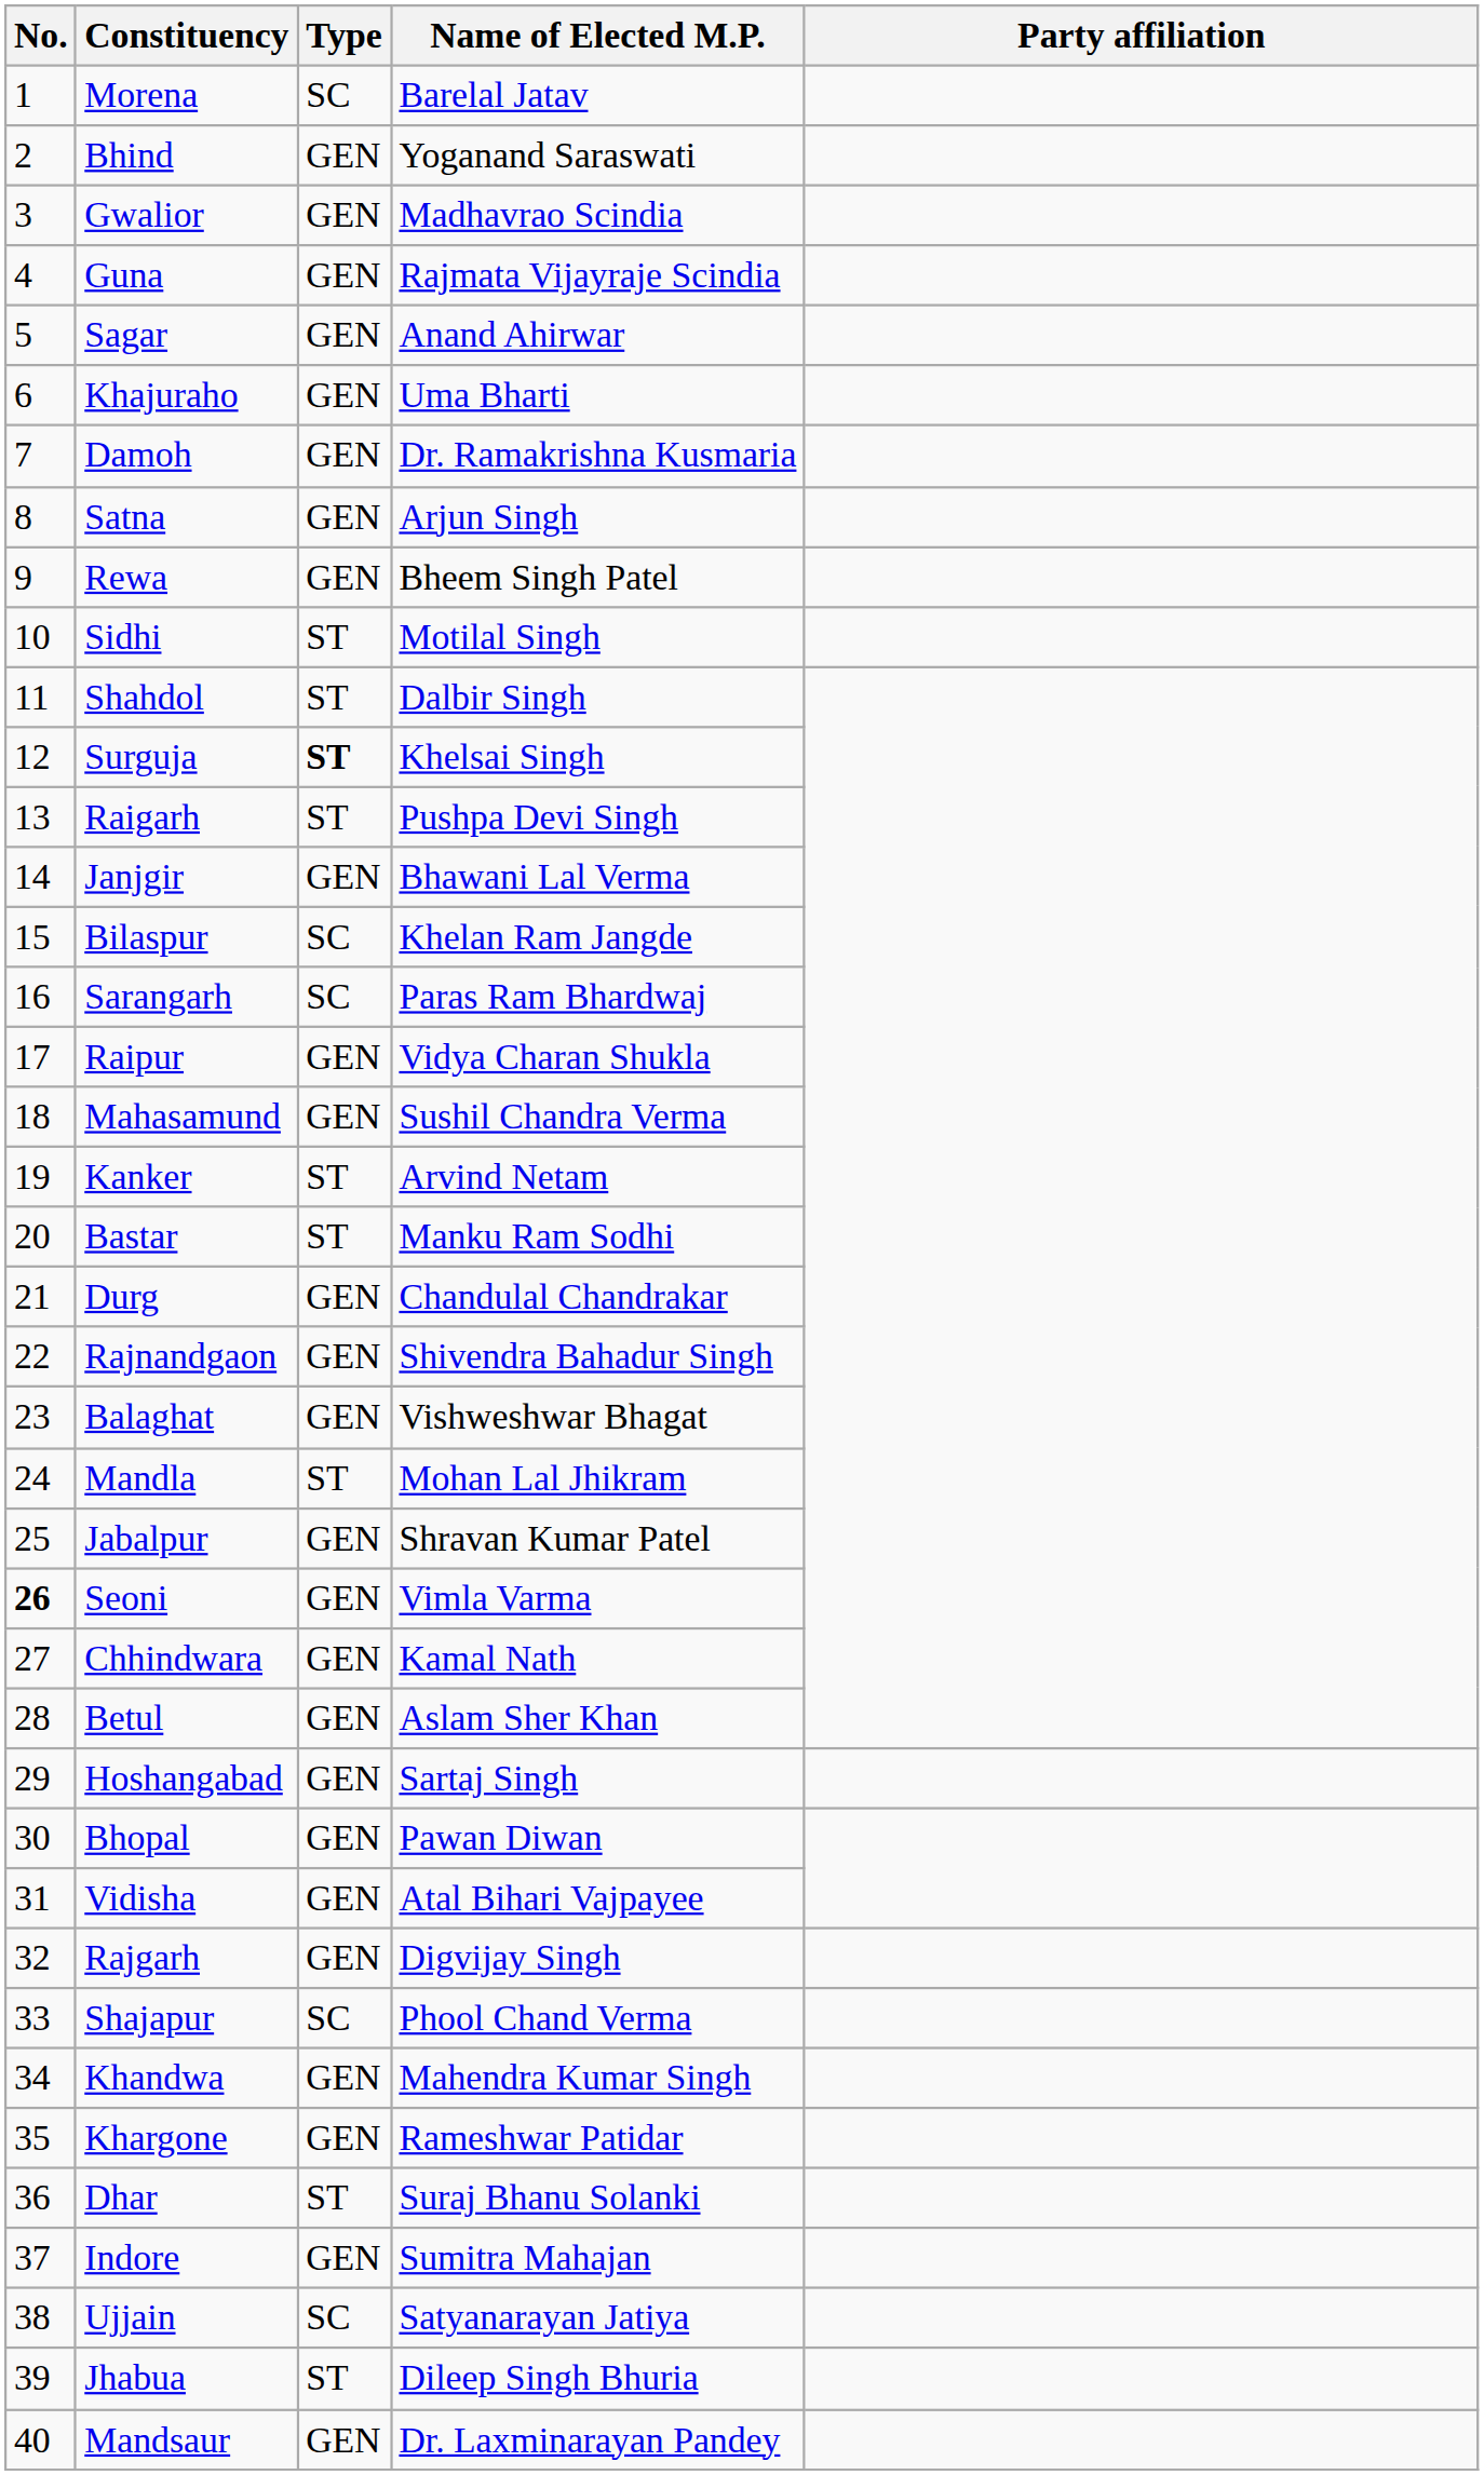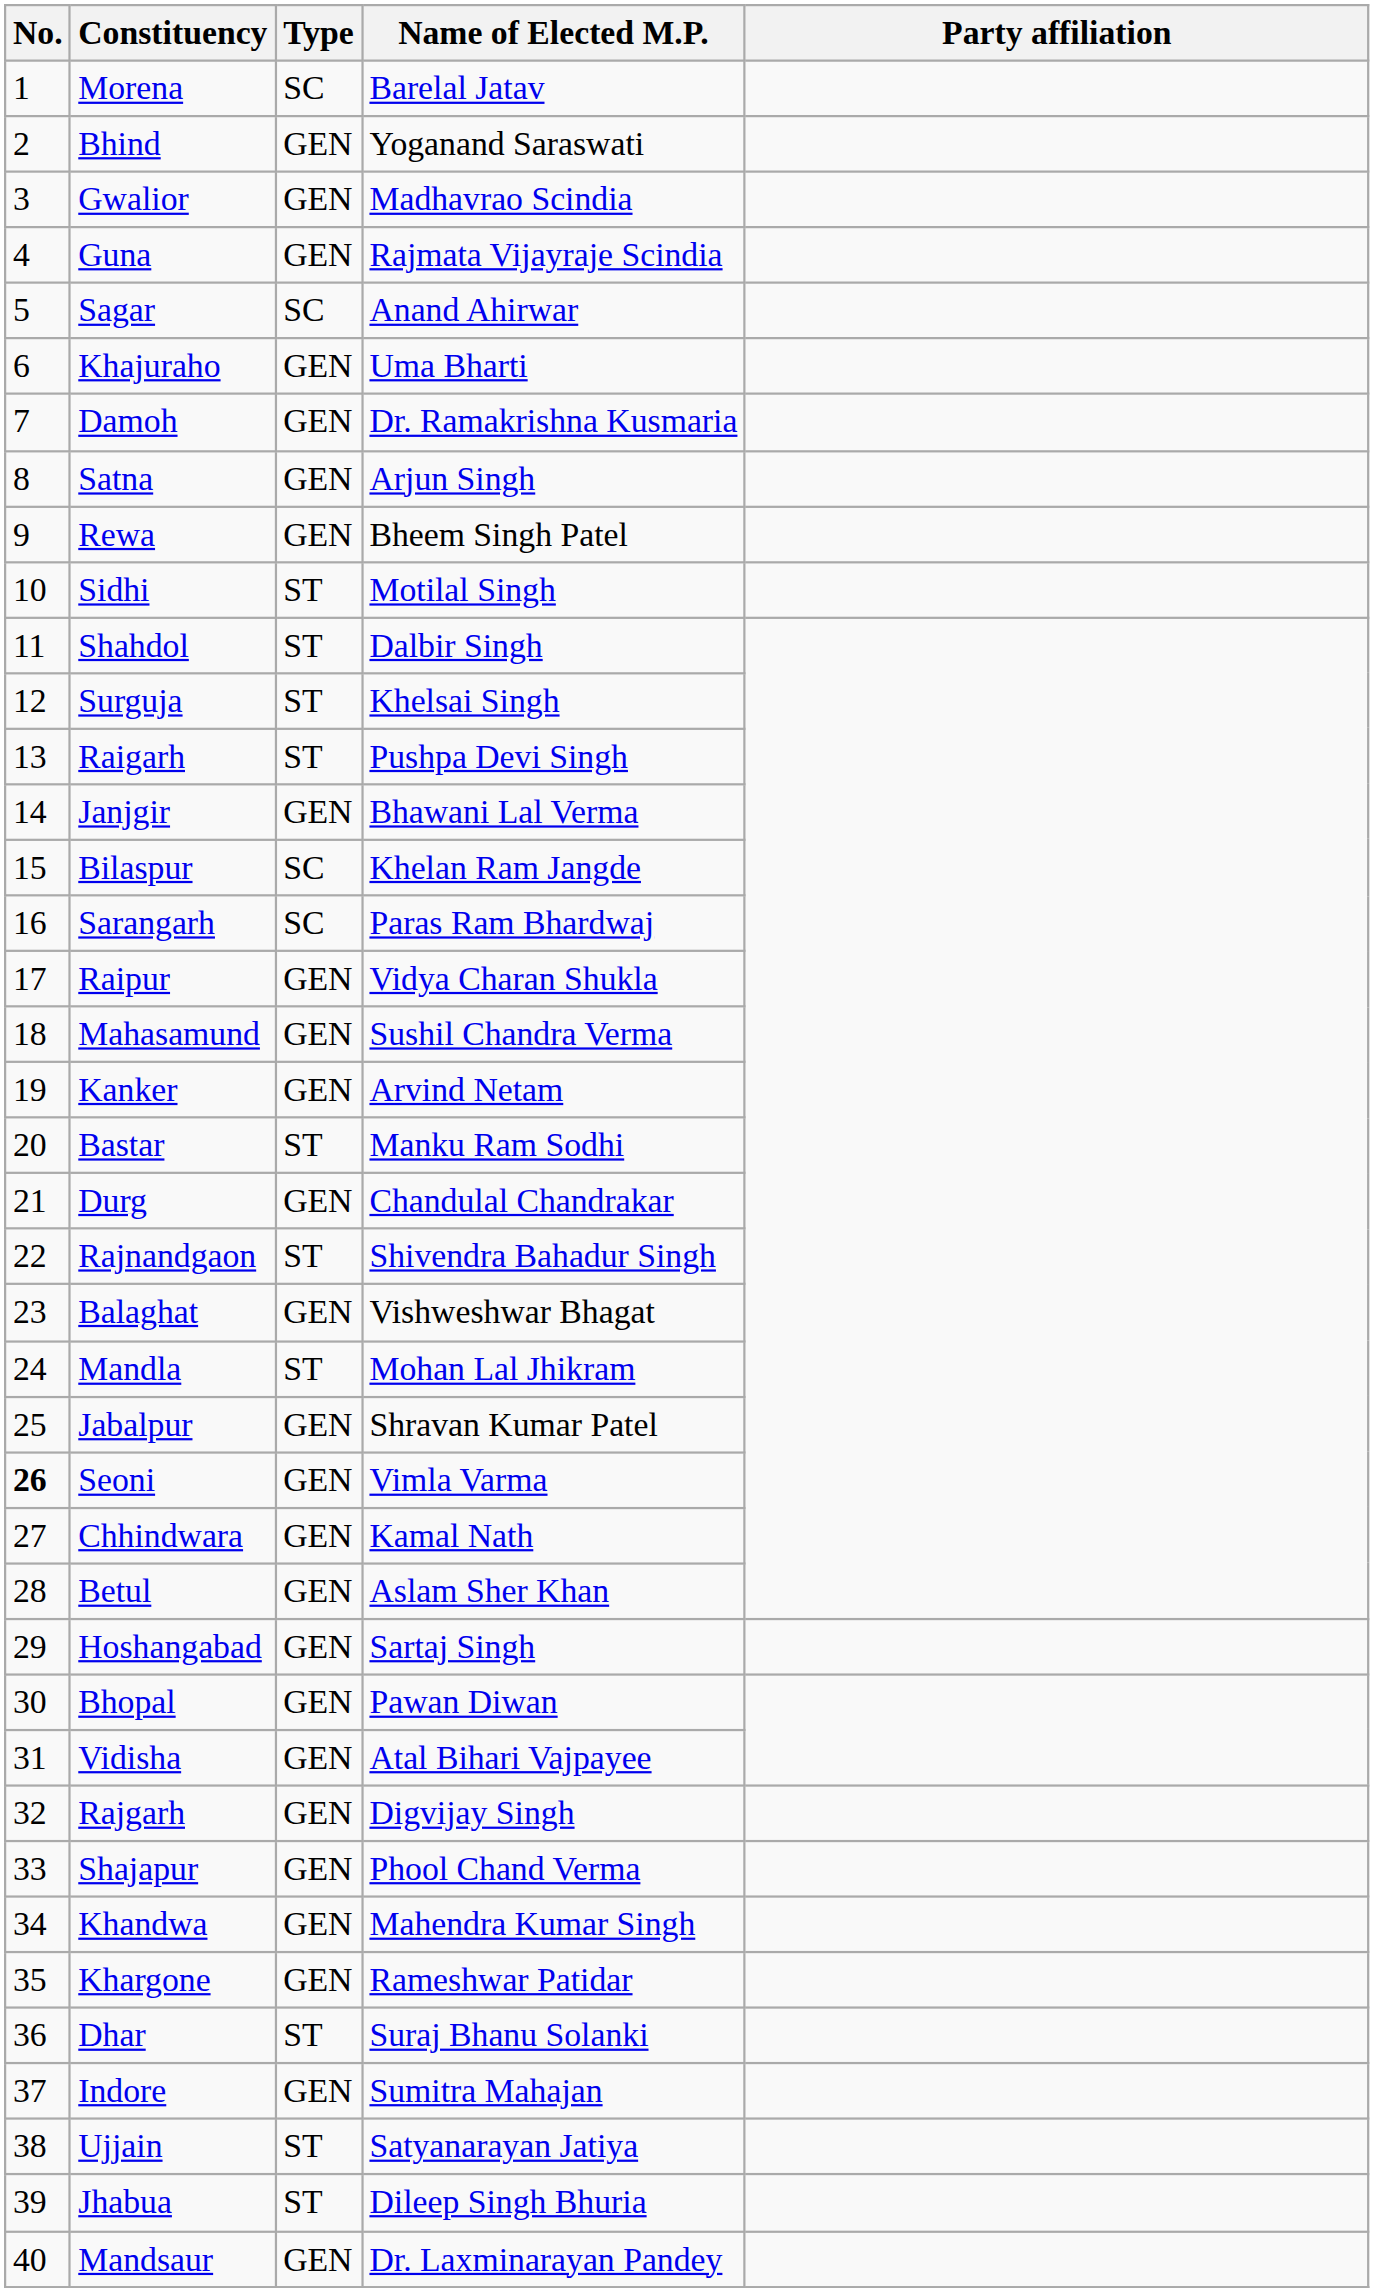 <table class="wikitable" style="font-size:95%;">
 <tr>
 <th>No.</th>
 <th>Constituency</th>
 <th>Type</th>
 <th>Name of Elected M.P.</th>
 <th colspan="2" style="width:18em">Party affiliation</th>
 </tr>
 <tr>
 <td>1</td>
 <td><a href='#'>Morena</a></td>
 <td>SC</td>
 <td><a href='#'>Barelal Jatav</a></td>
 <td></td>
 </tr>
 <tr>
 <td>2</td>
 <td><a href='#'>Bhind</a></td>
 <td>GEN</td>
 <td>Yoganand Saraswati</td>
 <td></td>
 </tr>
 <tr>
 <td>3</td>
 <td><a href='#'>Gwalior</a></td>
 <td>GEN</td>
 <td><a href='#'>Madhavrao Scindia</a></td>
 <td></td>
 </tr>
 <tr>
 <td>4</td>
 <td><a href='#'>Guna</a></td>
 <td>GEN</td>
 <td><a href='#'>Rajmata Vijayraje Scindia</a></td>
 <td></td>
 </tr>
 <tr>
 <td>5</td>
 <td><a href='#'>Sagar</a></td>
-<td>GEN</td>
+<td>SC</td>
 <td><a href='#'>Anand Ahirwar</a></td>
 <td></td>
 </tr>
 <tr>
 <td>6</td>
 <td><a href='#'>Khajuraho</a></td>
 <td>GEN</td>
 <td><a href='#'>Uma Bharti</a></td>
 <td></td>
 </tr>
 <tr>
 <td>7</td>
 <td><a href='#'>Damoh</a></td>
 <td>GEN</td>
 <td><a href='#'>Dr. Ramakrishna Kusmaria</a></td>
 </tr>
 <tr>
 <td>8</td>
 <td><a href='#'>Satna</a></td>
 <td>GEN</td>
 <td><a href='#'>Arjun Singh</a></td>
 <td></td>
 </tr>
 <tr>
 <td>9</td>
 <td><a href='#'>Rewa</a></td>
 <td>GEN</td>
 <td>Bheem Singh Patel</td>
 <td></td>
 </tr>
 <tr>
 <td>10</td>
 <td><a href='#'>Sidhi</a></td>
 <td>ST</td>
 <td><a href='#'>Motilal Singh</a></td>
 <td></td>
 </tr>
 <tr>
 <td>11</td>
 <td><a href='#'>Shahdol</a></td>
 <td>ST</td>
 <td><a href='#'>Dalbir Singh</a></td>
 </tr>
 <tr>
 <td>12</td>
 <td><a href='#'>Surguja</a></td>
-<td><strong>ST</strong></td>
+<td>ST</td>
 <td><a href='#'>Khelsai Singh</a></td>
 </tr>
 <tr>
 <td>13</td>
 <td><a href='#'>Raigarh</a></td>
 <td>ST</td>
 <td><a href='#'>Pushpa Devi Singh</a></td>
 </tr>
 <tr>
 <td>14</td>
 <td><a href='#'>Janjgir</a></td>
 <td>GEN</td>
 <td><a href='#'>Bhawani Lal Verma</a></td>
 </tr>
 <tr>
 <td>15</td>
 <td><a href='#'>Bilaspur</a></td>
 <td>SC</td>
 <td><a href='#'>Khelan Ram Jangde</a></td>
 </tr>
 <tr>
 <td>16</td>
 <td><a href='#'>Sarangarh</a></td>
 <td>SC</td>
 <td><a href='#'>Paras Ram Bhardwaj</a></td>
 </tr>
 <tr>
 <td>17</td>
 <td><a href='#'>Raipur</a></td>
 <td>GEN</td>
 <td><a href='#'>Vidya Charan Shukla</a></td>
 </tr>
 <tr>
 <td>18</td>
 <td><a href='#'>Mahasamund</a></td>
 <td>GEN</td>
 <td><a href='#'>Sushil Chandra Verma</a></td>
 </tr>
 <tr>
 <td>19</td>
 <td><a href='#'>Kanker</a></td>
-<td>ST</td>
+<td>GEN</td>
 <td><a href='#'>Arvind Netam</a></td>
 </tr>
 <tr>
 <td>20</td>
 <td><a href='#'>Bastar</a></td>
 <td>ST</td>
 <td><a href='#'>Manku Ram Sodhi</a></td>
 </tr>
 <tr>
 <td>21</td>
 <td><a href='#'>Durg</a></td>
 <td>GEN</td>
 <td><a href='#'>Chandulal Chandrakar</a></td>
 </tr>
 <tr>
 <td>22</td>
 <td><a href='#'>Rajnandgaon</a></td>
-<td>GEN</td>
+<td>ST</td>
 <td><a href='#'>Shivendra Bahadur Singh</a></td>
 </tr>
 <tr>
 <td>23</td>
 <td><a href='#'>Balaghat</a></td>
 <td>GEN</td>
 <td>Vishweshwar Bhagat</td>
 </tr>
 <tr>
 <td>24</td>
 <td><a href='#'>Mandla</a></td>
 <td>ST</td>
 <td><a href='#'>Mohan Lal Jhikram</a></td>
 </tr>
 <tr>
 <td>25</td>
 <td><a href='#'>Jabalpur</a></td>
 <td>GEN</td>
 <td>Shravan Kumar Patel</td>
 </tr>
 <tr>
 <td><strong>26</strong></td>
 <td><a href='#'>Seoni</a></td>
 <td>GEN</td>
 <td><a href='#'>Vimla Varma</a></td>
 </tr>
 <tr>
 <td>27</td>
 <td><a href='#'>Chhindwara</a></td>
 <td>GEN</td>
 <td><a href='#'>Kamal Nath</a></td>
 </tr>
 <tr>
 <td>28</td>
 <td><a href='#'>Betul</a></td>
 <td>GEN</td>
 <td><a href='#'>Aslam Sher Khan</a></td>
 </tr>
 <tr>
 <td>29</td>
 <td><a href='#'>Hoshangabad</a></td>
 <td>GEN</td>
 <td><a href='#'>Sartaj Singh</a></td>
 <td></td>
 </tr>
 <tr>
 <td>30</td>
 <td><a href='#'>Bhopal</a></td>
 <td>GEN</td>
 <td><a href='#'>Pawan Diwan</a></td>
 </tr>
 <tr>
 <td>31</td>
 <td><a href='#'>Vidisha</a></td>
 <td>GEN</td>
 <td><a href='#'>Atal Bihari Vajpayee</a></td>
 </tr>
 <tr>
 <td>32</td>
 <td><a href='#'>Rajgarh</a></td>
 <td>GEN</td>
 <td><a href='#'>Digvijay Singh</a></td>
 <td></td>
 </tr>
 <tr>
 <td>33</td>
 <td><a href='#'>Shajapur</a></td>
-<td>SC</td>
+<td>GEN</td>
 <td><a href='#'>Phool Chand Verma</a></td>
 <td></td>
 </tr>
 <tr>
 <td>34</td>
 <td><a href='#'>Khandwa</a></td>
 <td>GEN</td>
 <td><a href='#'>Mahendra Kumar Singh</a></td>
 <td></td>
 </tr>
 <tr>
 <td>35</td>
 <td><a href='#'>Khargone</a></td>
 <td>GEN</td>
 <td><a href='#'>Rameshwar Patidar</a></td>
 <td></td>
 </tr>
 <tr>
 <td>36</td>
 <td><a href='#'>Dhar</a></td>
 <td>ST</td>
 <td><a href='#'>Suraj Bhanu Solanki</a></td>
 <td></td>
 </tr>
 <tr>
 <td>37</td>
 <td><a href='#'>Indore</a></td>
 <td>GEN</td>
 <td><a href='#'>Sumitra Mahajan</a></td>
 <td></td>
 </tr>
 <tr>
 <td>38</td>
 <td><a href='#'>Ujjain</a></td>
-<td>SC</td>
+<td>ST</td>
 <td><a href='#'>Satyanarayan Jatiya</a></td>
 </tr>
 <tr>
 <td>39</td>
 <td><a href='#'>Jhabua</a></td>
 <td>ST</td>
 <td><a href='#'>Dileep Singh Bhuria</a></td>
 <td></td>
 </tr>
 <tr>
 <td>40</td>
 <td><a href='#'>Mandsaur</a></td>
 <td>GEN</td>
 <td><a href='#'>Dr. Laxminarayan Pandey</a></td>
 <td></td>
 </tr>
 <tr>
 </tr>
 </table>
